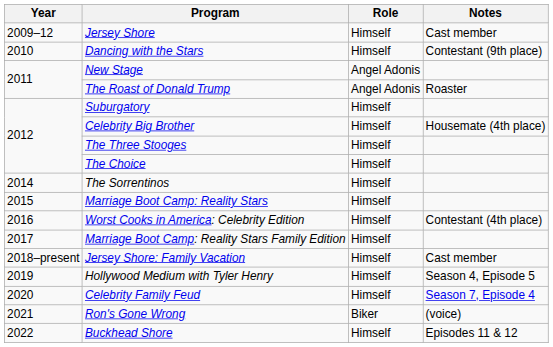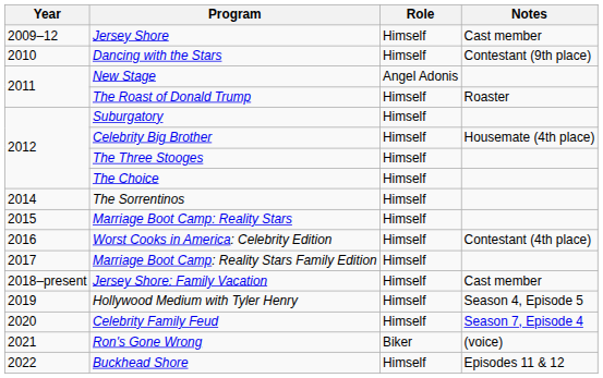 <table class="wikitable sortable">
 <tr>
 <th>Year</th>
 <th>Program</th>
 <th>Role</th>
 <th class="unsortable">Notes</th>
 </tr>
 <tr>
 <td>2009–12</td>
 <td><em><a href='#'>Jersey Shore</a></em></td>
 <td>Himself</td>
 <td>Cast member</td>
 </tr>
 <tr>
 <td>2010</td>
 <td><em><a href='#'>Dancing with the Stars</a></em></td>
 <td>Himself</td>
 <td>Contestant (9th place)</td>
 </tr>
 <tr>
 <td rowspan=2>2011</td>
 <td><em><a href='#'>New Stage</a></em></td>
 <td>Angel Adonis</td>
 <td></td>
 </tr>
 <tr>
 <td><em><a href='#'>The Roast of Donald Trump</a></em></td>
-<td>Angel Adonis</td>
+<td>Himself</td>
 <td>Roaster</td>
 </tr>
 <tr>
 <td rowspan=4>2012</td>
 <td><em><a href='#'>Suburgatory</a></em></td>
 <td>Himself</td>
 <td></td>
 </tr>
 <tr>
 <td><em><a href='#'>Celebrity Big Brother</a></em></td>
 <td>Himself</td>
 <td>Housemate (4th place)</td>
 </tr>
 <tr>
 <td><em><a href='#'>The Three Stooges</a></em></td>
 <td>Himself</td>
 <td></td>
 </tr>
 <tr>
 <td><em><a href='#'>The Choice</a></em></td>
 <td>Himself</td>
 <td></td>
 </tr>
 <tr>
 <td>2014</td>
 <td><em>The Sorrentinos</em></td>
 <td>Himself</td>
 <td></td>
 </tr>
 <tr>
 <td>2015</td>
 <td><em><a href='#'>Marriage Boot Camp: Reality Stars</a></em></td>
 <td>Himself</td>
 <td></td>
 </tr>
 <tr>
 <td>2016</td>
 <td><em><a href='#'>Worst Cooks in America</a>: Celebrity Edition</em></td>
 <td>Himself</td>
 <td>Contestant (4th place)</td>
 </tr>
 <tr>
 <td>2017</td>
 <td><em><a href='#'>Marriage Boot Camp</a>: Reality Stars Family Edition</em></td>
 <td>Himself</td>
 <td></td>
 </tr>
 <tr>
 <td>2018–present</td>
 <td><em><a href='#'>Jersey Shore: Family Vacation</a></em></td>
 <td>Himself</td>
 <td>Cast member</td>
 </tr>
 <tr>
 <td>2019</td>
 <td><em>Hollywood Medium with Tyler Henry</em></td>
 <td>Himself</td>
 <td>Season 4, Episode 5</td>
 </tr>
 <tr>
 <td>2020</td>
 <td><em><a href='#'>Celebrity Family Feud</a></em></td>
 <td>Himself</td>
 <td><a href='#'>Season 7, Episode 4</a></td>
 </tr>
 <tr>
 <td>2021</td>
 <td><em><a href='#'>Ron's Gone Wrong</a></em></td>
 <td>Biker</td>
 <td>(voice)</td>
 </tr>
 <tr>
 <td>2022</td>
 <td><em><a href='#'>Buckhead Shore</a></em></td>
 <td>Himself</td>
 <td>Episodes 11 & 12</td>
 </tr>
 </table>
